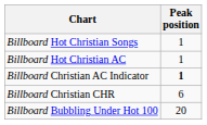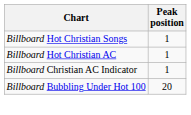 <table class="wikitable">
 <tr>
 <th>Chart</th>
 <th>Peak<br>position</th>
 </tr>
 <tr>
 <td><em>Billboard</em> <a href='#'>Hot Christian Songs</a></td>
 <td align="center">1</td>
 </tr>
 <tr>
 <td><em>Billboard</em> <a href='#'>Hot Christian AC</a></td>
 <td align="center">1</td>
 </tr>
 <tr>
 <td><em>Billboard</em> Christian AC Indicator</td>
-<td align="center"><strong>1</strong></td>
-</tr>
-<tr>
-<td><em>Billboard</em> Christian CHR</td>
-<td align="center">6</td>
+<td align="center">1</td>
 </tr>
 <tr>
 <td><em>Billboard</em> <a href='#'>Bubbling Under Hot 100</a></td>
 <td align="center">20</td>
 </tr>
 </table>
